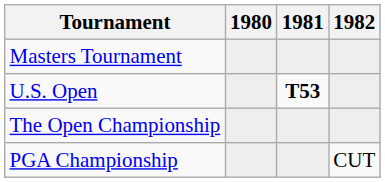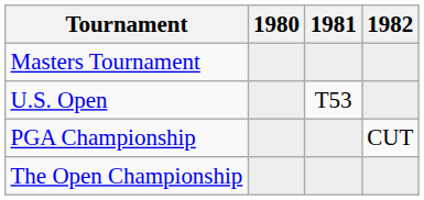 <table class="wikitable" style="font-size:95%;text-align:center;">
 <tr>
 <th>Tournament</th>
 <th>1980</th>
 <th>1981</th>
 <th>1982</th>
 </tr>
 <tr>
 <td align=left><a href='#'>Masters Tournament</a></td>
 <td style="background:#eeeeee;"></td>
 <td style="background:#eeeeee;"></td>
 <td style="background:#eeeeee;"></td>
 </tr>
 <tr>
 <td align=left><a href='#'>U.S. Open</a></td>
 <td style="background:#eeeeee;"></td>
-<td><strong>T53</strong></td>
-<td style="background:#eeeeee;"></td>
-</tr>
-<tr>
-<td align=left><a href='#'>The Open Championship</a></td>
-<td style="background:#eeeeee;"></td>
-<td style="background:#eeeeee;"></td>
+<td>T53</td>
 <td style="background:#eeeeee;"></td>
 </tr>
 <tr>
 <td align=left><a href='#'>PGA Championship</a></td>
 <td style="background:#eeeeee;"></td>
 <td style="background:#eeeeee;"></td>
 <td>CUT</td>
 </tr>
+<tr>
+<td align=left><a href='#'>The Open Championship</a></td>
+<td style="background:#eeeeee;"></td>
+<td style="background:#eeeeee;"></td>
+<td style="background:#eeeeee;"></td>
+</tr>
 </table>
